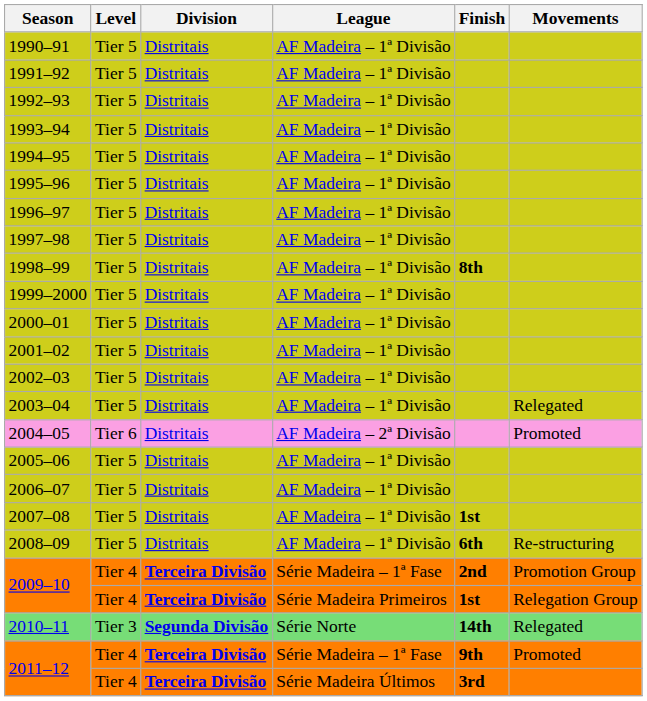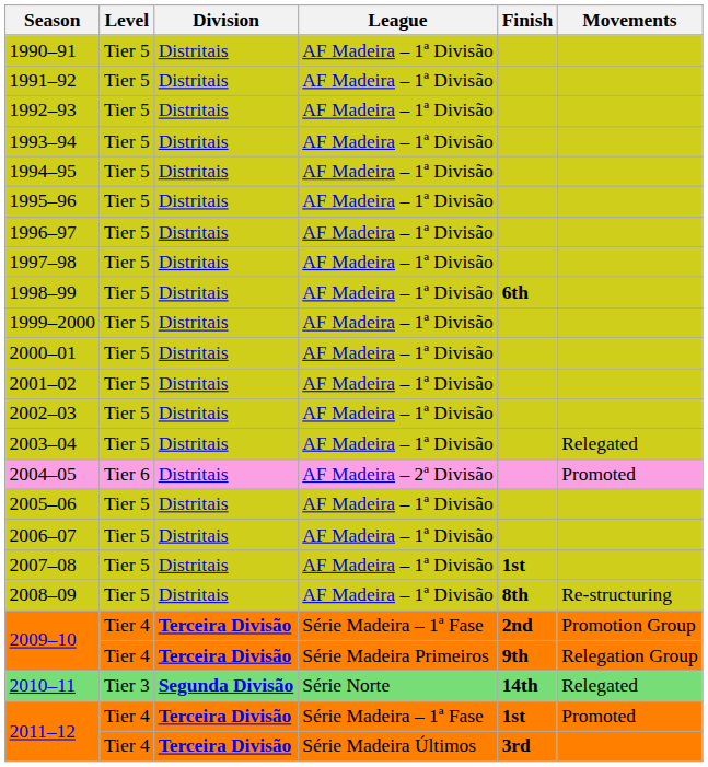 <table class="wikitable">
 <tr>
 <th><strong>Season</strong></th>
 <th><strong>Level</strong></th>
 <th><strong>Division</strong></th>
 <th><strong>League</strong></th>
 <th><strong>Finish</strong></th>
 <th><strong>Movements</strong></th>
 </tr>
 <tr>
 <td style="background:#CECE1B;">1990–91</td>
 <td style="background:#CECE1B;">Tier 5</td>
 <td style="background:#CECE1B;"><a href='#'>Distritais</a></td>
 <td style="background:#CECE1B;"><a href='#'>AF Madeira</a> – 1ª Divisão</td>
 <td style="background:#CECE1B;"></td>
 <td style="background:#CECE1B;"></td>
 </tr>
 <tr>
 <td style="background:#CECE1B;">1991–92</td>
 <td style="background:#CECE1B;">Tier 5</td>
 <td style="background:#CECE1B;"><a href='#'>Distritais</a></td>
 <td style="background:#CECE1B;"><a href='#'>AF Madeira</a> – 1ª Divisão</td>
 <td style="background:#CECE1B;"></td>
 <td style="background:#CECE1B;"></td>
 </tr>
 <tr>
 <td style="background:#CECE1B;">1992–93</td>
 <td style="background:#CECE1B;">Tier 5</td>
 <td style="background:#CECE1B;"><a href='#'>Distritais</a></td>
 <td style="background:#CECE1B;"><a href='#'>AF Madeira</a> – 1ª Divisão</td>
 <td style="background:#CECE1B;"></td>
 <td style="background:#CECE1B;"></td>
 </tr>
 <tr>
 <td style="background:#CECE1B;">1993–94</td>
 <td style="background:#CECE1B;">Tier 5</td>
 <td style="background:#CECE1B;"><a href='#'>Distritais</a></td>
 <td style="background:#CECE1B;"><a href='#'>AF Madeira</a> – 1ª Divisão</td>
 <td style="background:#CECE1B;"></td>
 <td style="background:#CECE1B;"></td>
 </tr>
 <tr>
 <td style="background:#CECE1B;">1994–95</td>
 <td style="background:#CECE1B;">Tier 5</td>
 <td style="background:#CECE1B;"><a href='#'>Distritais</a></td>
 <td style="background:#CECE1B;"><a href='#'>AF Madeira</a> – 1ª Divisão</td>
 <td style="background:#CECE1B;"></td>
 <td style="background:#CECE1B;"></td>
 </tr>
 <tr>
 <td style="background:#CECE1B;">1995–96</td>
 <td style="background:#CECE1B;">Tier 5</td>
 <td style="background:#CECE1B;"><a href='#'>Distritais</a></td>
 <td style="background:#CECE1B;"><a href='#'>AF Madeira</a> – 1ª Divisão</td>
 <td style="background:#CECE1B;"></td>
 <td style="background:#CECE1B;"></td>
 </tr>
 <tr>
 <td style="background:#CECE1B;">1996–97</td>
 <td style="background:#CECE1B;">Tier 5</td>
 <td style="background:#CECE1B;"><a href='#'>Distritais</a></td>
 <td style="background:#CECE1B;"><a href='#'>AF Madeira</a> – 1ª Divisão</td>
 <td style="background:#CECE1B;"></td>
 <td style="background:#CECE1B;"></td>
 </tr>
 <tr>
 <td style="background:#CECE1B;">1997–98</td>
 <td style="background:#CECE1B;">Tier 5</td>
 <td style="background:#CECE1B;"><a href='#'>Distritais</a></td>
 <td style="background:#CECE1B;"><a href='#'>AF Madeira</a> – 1ª Divisão</td>
 <td style="background:#CECE1B;"></td>
 <td style="background:#CECE1B;"></td>
 </tr>
 <tr>
 <td style="background:#CECE1B;">1998–99</td>
 <td style="background:#CECE1B;">Tier 5</td>
 <td style="background:#CECE1B;"><a href='#'>Distritais</a></td>
 <td style="background:#CECE1B;"><a href='#'>AF Madeira</a> – 1ª Divisão</td>
-<td style="background:#CECE1B;"><strong>8th</strong></td>
+<td style="background:#CECE1B;"><strong>6th</strong></td>
 <td style="background:#CECE1B;"></td>
 </tr>
 <tr>
 <td style="background:#CECE1B;">1999–2000</td>
 <td style="background:#CECE1B;">Tier 5</td>
 <td style="background:#CECE1B;"><a href='#'>Distritais</a></td>
 <td style="background:#CECE1B;"><a href='#'>AF Madeira</a> – 1ª Divisão</td>
 <td style="background:#CECE1B;"></td>
 <td style="background:#CECE1B;"></td>
 </tr>
 <tr>
 <td style="background:#CECE1B;">2000–01</td>
 <td style="background:#CECE1B;">Tier 5</td>
 <td style="background:#CECE1B;"><a href='#'>Distritais</a></td>
 <td style="background:#CECE1B;"><a href='#'>AF Madeira</a> – 1ª Divisão</td>
 <td style="background:#CECE1B;"></td>
 <td style="background:#CECE1B;"></td>
 </tr>
 <tr>
 <td style="background:#CECE1B;">2001–02</td>
 <td style="background:#CECE1B;">Tier 5</td>
 <td style="background:#CECE1B;"><a href='#'>Distritais</a></td>
 <td style="background:#CECE1B;"><a href='#'>AF Madeira</a> – 1ª Divisão</td>
 <td style="background:#CECE1B;"></td>
 <td style="background:#CECE1B;"></td>
 </tr>
 <tr>
 <td style="background:#CECE1B;">2002–03</td>
 <td style="background:#CECE1B;">Tier 5</td>
 <td style="background:#CECE1B;"><a href='#'>Distritais</a></td>
 <td style="background:#CECE1B;"><a href='#'>AF Madeira</a> – 1ª Divisão</td>
 <td style="background:#CECE1B;"></td>
 <td style="background:#CECE1B;"></td>
 </tr>
 <tr>
 <td style="background:#CECE1B;">2003–04</td>
 <td style="background:#CECE1B;">Tier 5</td>
 <td style="background:#CECE1B;"><a href='#'>Distritais</a></td>
 <td style="background:#CECE1B;"><a href='#'>AF Madeira</a> – 1ª Divisão</td>
 <td style="background:#CECE1B;"></td>
 <td style="background:#CECE1B;">Relegated</td>
 </tr>
 <tr>
 <td style="background:#FBA0E3;">2004–05</td>
 <td style="background:#FBA0E3;">Tier 6</td>
 <td style="background:#FBA0E3;"><a href='#'>Distritais</a></td>
 <td style="background:#FBA0E3;"><a href='#'>AF Madeira</a> – 2ª Divisão</td>
 <td style="background:#FBA0E3;"></td>
 <td style="background:#FBA0E3;">Promoted</td>
 </tr>
 <tr>
 <td style="background:#CECE1B;">2005–06</td>
 <td style="background:#CECE1B;">Tier 5</td>
 <td style="background:#CECE1B;"><a href='#'>Distritais</a></td>
 <td style="background:#CECE1B;"><a href='#'>AF Madeira</a> – 1ª Divisão</td>
 <td style="background:#CECE1B;"></td>
 <td style="background:#CECE1B;"></td>
 </tr>
 <tr>
 <td style="background:#CECE1B;">2006–07</td>
 <td style="background:#CECE1B;">Tier 5</td>
 <td style="background:#CECE1B;"><a href='#'>Distritais</a></td>
 <td style="background:#CECE1B;"><a href='#'>AF Madeira</a> – 1ª Divisão</td>
 <td style="background:#CECE1B;"></td>
 <td style="background:#CECE1B;"></td>
 </tr>
 <tr>
 <td style="background:#CECE1B;">2007–08</td>
 <td style="background:#CECE1B;">Tier 5</td>
 <td style="background:#CECE1B;"><a href='#'>Distritais</a></td>
 <td style="background:#CECE1B;"><a href='#'>AF Madeira</a> – 1ª Divisão</td>
 <td style="background:#CECE1B;"><strong>1st</strong></td>
 <td style="background:#CECE1B;"></td>
 </tr>
 <tr>
 <td style="background:#CECE1B;">2008–09</td>
 <td style="background:#CECE1B;">Tier 5</td>
 <td style="background:#CECE1B;"><a href='#'>Distritais</a></td>
 <td style="background:#CECE1B;"><a href='#'>AF Madeira</a> – 1ª Divisão</td>
-<td style="background:#CECE1B;"><strong>6th</strong></td>
+<td style="background:#CECE1B;"><strong>8th</strong></td>
 <td style="background:#CECE1B;">Re-structuring</td>
 </tr>
 <tr>
 <td style="background:#FF7F00;" rowspan=2><a href='#'>2009–10</a></td>
 <td style="background:#FF7F00;">Tier 4</td>
 <td style="background:#FF7F00;"><strong><a href='#'>Terceira Divisão</a></strong></td>
 <td style="background:#FF7F00;">Série Madeira – 1ª Fase</td>
 <td style="background:#FF7F00;"><strong>2nd</strong></td>
 <td style="background:#FF7F00;">Promotion Group</td>
 </tr>
 <tr>
 <td style="background:#FF7F00;">Tier 4</td>
 <td style="background:#FF7F00;"><strong><a href='#'>Terceira Divisão</a></strong></td>
 <td style="background:#FF7F00;">Série Madeira Primeiros</td>
-<td style="background:#FF7F00;"><strong>1st</strong></td>
+<td style="background:#FF7F00;"><strong>9th</strong></td>
 <td style="background:#FF7F00;">Relegation Group</td>
 </tr>
 <tr>
 <td style="background:#77DD77;"><a href='#'>2010–11</a></td>
 <td style="background:#77DD77;">Tier 3</td>
 <td style="background:#77DD77;"><strong><a href='#'>Segunda Divisão</a></strong></td>
 <td style="background:#77DD77;">Série Norte</td>
 <td style="background:#77DD77;"><strong>14th</strong></td>
 <td style="background:#77DD77;">Relegated</td>
 </tr>
 <tr>
 <td style="background:#FF7F00;" rowspan=2><a href='#'>2011–12</a></td>
 <td style="background:#FF7F00;">Tier 4</td>
 <td style="background:#FF7F00;"><strong><a href='#'>Terceira Divisão</a></strong></td>
 <td style="background:#FF7F00;">Série Madeira – 1ª Fase</td>
-<td style="background:#FF7F00;"><strong>9th</strong></td>
+<td style="background:#FF7F00;"><strong>1st</strong></td>
 <td style="background:#FF7F00;">Promoted</td>
 </tr>
 <tr>
 <td style="background:#FF7F00;">Tier 4</td>
 <td style="background:#FF7F00;"><strong><a href='#'>Terceira Divisão</a></strong></td>
 <td style="background:#FF7F00;">Série Madeira Últimos</td>
 <td style="background:#FF7F00;"><strong>3rd</strong></td>
 <td style="background:#FF7F00;"></td>
 </tr>
 <tr dadw>
 </tr>
 </table>
